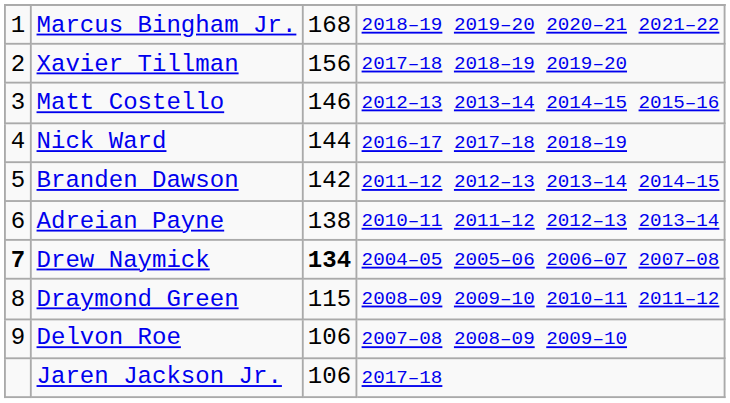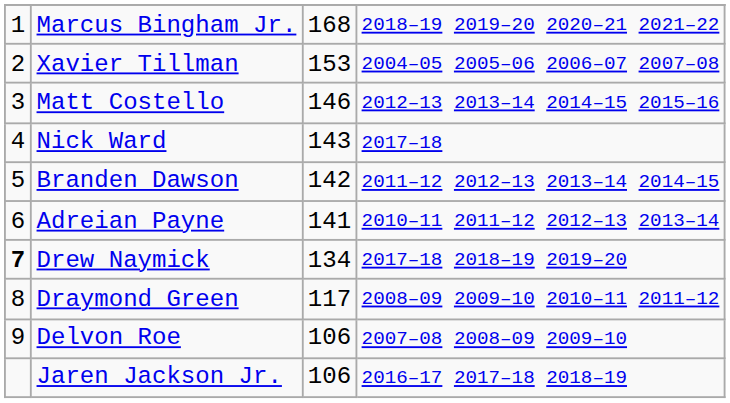 <table class="wikitable">
 <tr>
 </tr>
 <tr>
 <td>1</td>
 <td><a href='#'>Marcus Bingham Jr.</a></td>
 <td>168</td>
 <td style="font-size:80%;"><a href='#'>2018–19</a> <a href='#'>2019–20</a> <a href='#'>2020–21</a> <a href='#'>2021–22</a></td>
 </tr>
 <tr>
 <td>2</td>
 <td><a href='#'>Xavier Tillman</a></td>
-<td>156</td>
-<td style="font-size:80%;"><a href='#'>2017–18</a> <a href='#'>2018–19</a> <a href='#'>2019–20</a></td>
+<td>153</td>
+<td style="font-size:80%;"><a href='#'>2004–05</a> <a href='#'>2005–06</a> <a href='#'>2006–07</a> <a href='#'>2007–08</a></td>
 </tr>
 <tr>
 <td>3</td>
 <td><a href='#'>Matt Costello</a></td>
 <td>146</td>
 <td style="font-size:80%;"><a href='#'>2012–13</a> <a href='#'>2013–14</a> <a href='#'>2014–15</a> <a href='#'>2015–16</a></td>
 </tr>
 <tr>
 <td>4</td>
 <td><a href='#'>Nick Ward</a></td>
-<td>144</td>
-<td style="font-size:80%;"><a href='#'>2016–17</a> <a href='#'>2017–18</a> <a href='#'>2018–19</a></td>
+<td>143</td>
+<td style="font-size:80%;"><a href='#'>2017–18</a></td>
 </tr>
 <tr>
 <td>5</td>
 <td><a href='#'>Branden Dawson</a></td>
 <td>142</td>
 <td style="font-size:80%;"><a href='#'>2011–12</a> <a href='#'>2012–13</a> <a href='#'>2013–14</a> <a href='#'>2014–15</a></td>
 </tr>
 <tr>
 <td>6</td>
 <td><a href='#'>Adreian Payne</a></td>
-<td>138</td>
+<td>141</td>
 <td style="font-size:80%;"><a href='#'>2010–11</a> <a href='#'>2011–12</a> <a href='#'>2012–13</a> <a href='#'>2013–14</a></td>
 </tr>
 <tr>
 <td><strong>7</strong></td>
 <td><a href='#'>Drew Naymick</a></td>
-<td><strong>134</strong></td>
-<td style="font-size:80%;"><a href='#'>2004–05</a> <a href='#'>2005–06</a> <a href='#'>2006–07</a> <a href='#'>2007–08</a></td>
+<td>134</td>
+<td style="font-size:80%;"><a href='#'>2017–18</a> <a href='#'>2018–19</a> <a href='#'>2019–20</a></td>
 </tr>
 <tr>
 <td>8</td>
 <td><a href='#'>Draymond Green</a></td>
-<td>115</td>
+<td>117</td>
 <td style="font-size:80%;"><a href='#'>2008–09</a> <a href='#'>2009–10</a> <a href='#'>2010–11</a> <a href='#'>2011–12</a></td>
 </tr>
 <tr>
 <td>9</td>
 <td><a href='#'>Delvon Roe</a></td>
 <td>106</td>
 <td style="font-size:80%;"><a href='#'>2007–08</a> <a href='#'>2008–09</a> <a href='#'>2009–10</a></td>
 </tr>
 <tr>
 <td></td>
 <td><a href='#'>Jaren Jackson Jr.</a></td>
 <td>106</td>
-<td style="font-size:80%;"><a href='#'>2017–18</a></td>
+<td style="font-size:80%;"><a href='#'>2016–17</a> <a href='#'>2017–18</a> <a href='#'>2018–19</a></td>
 </tr>
 </table>
